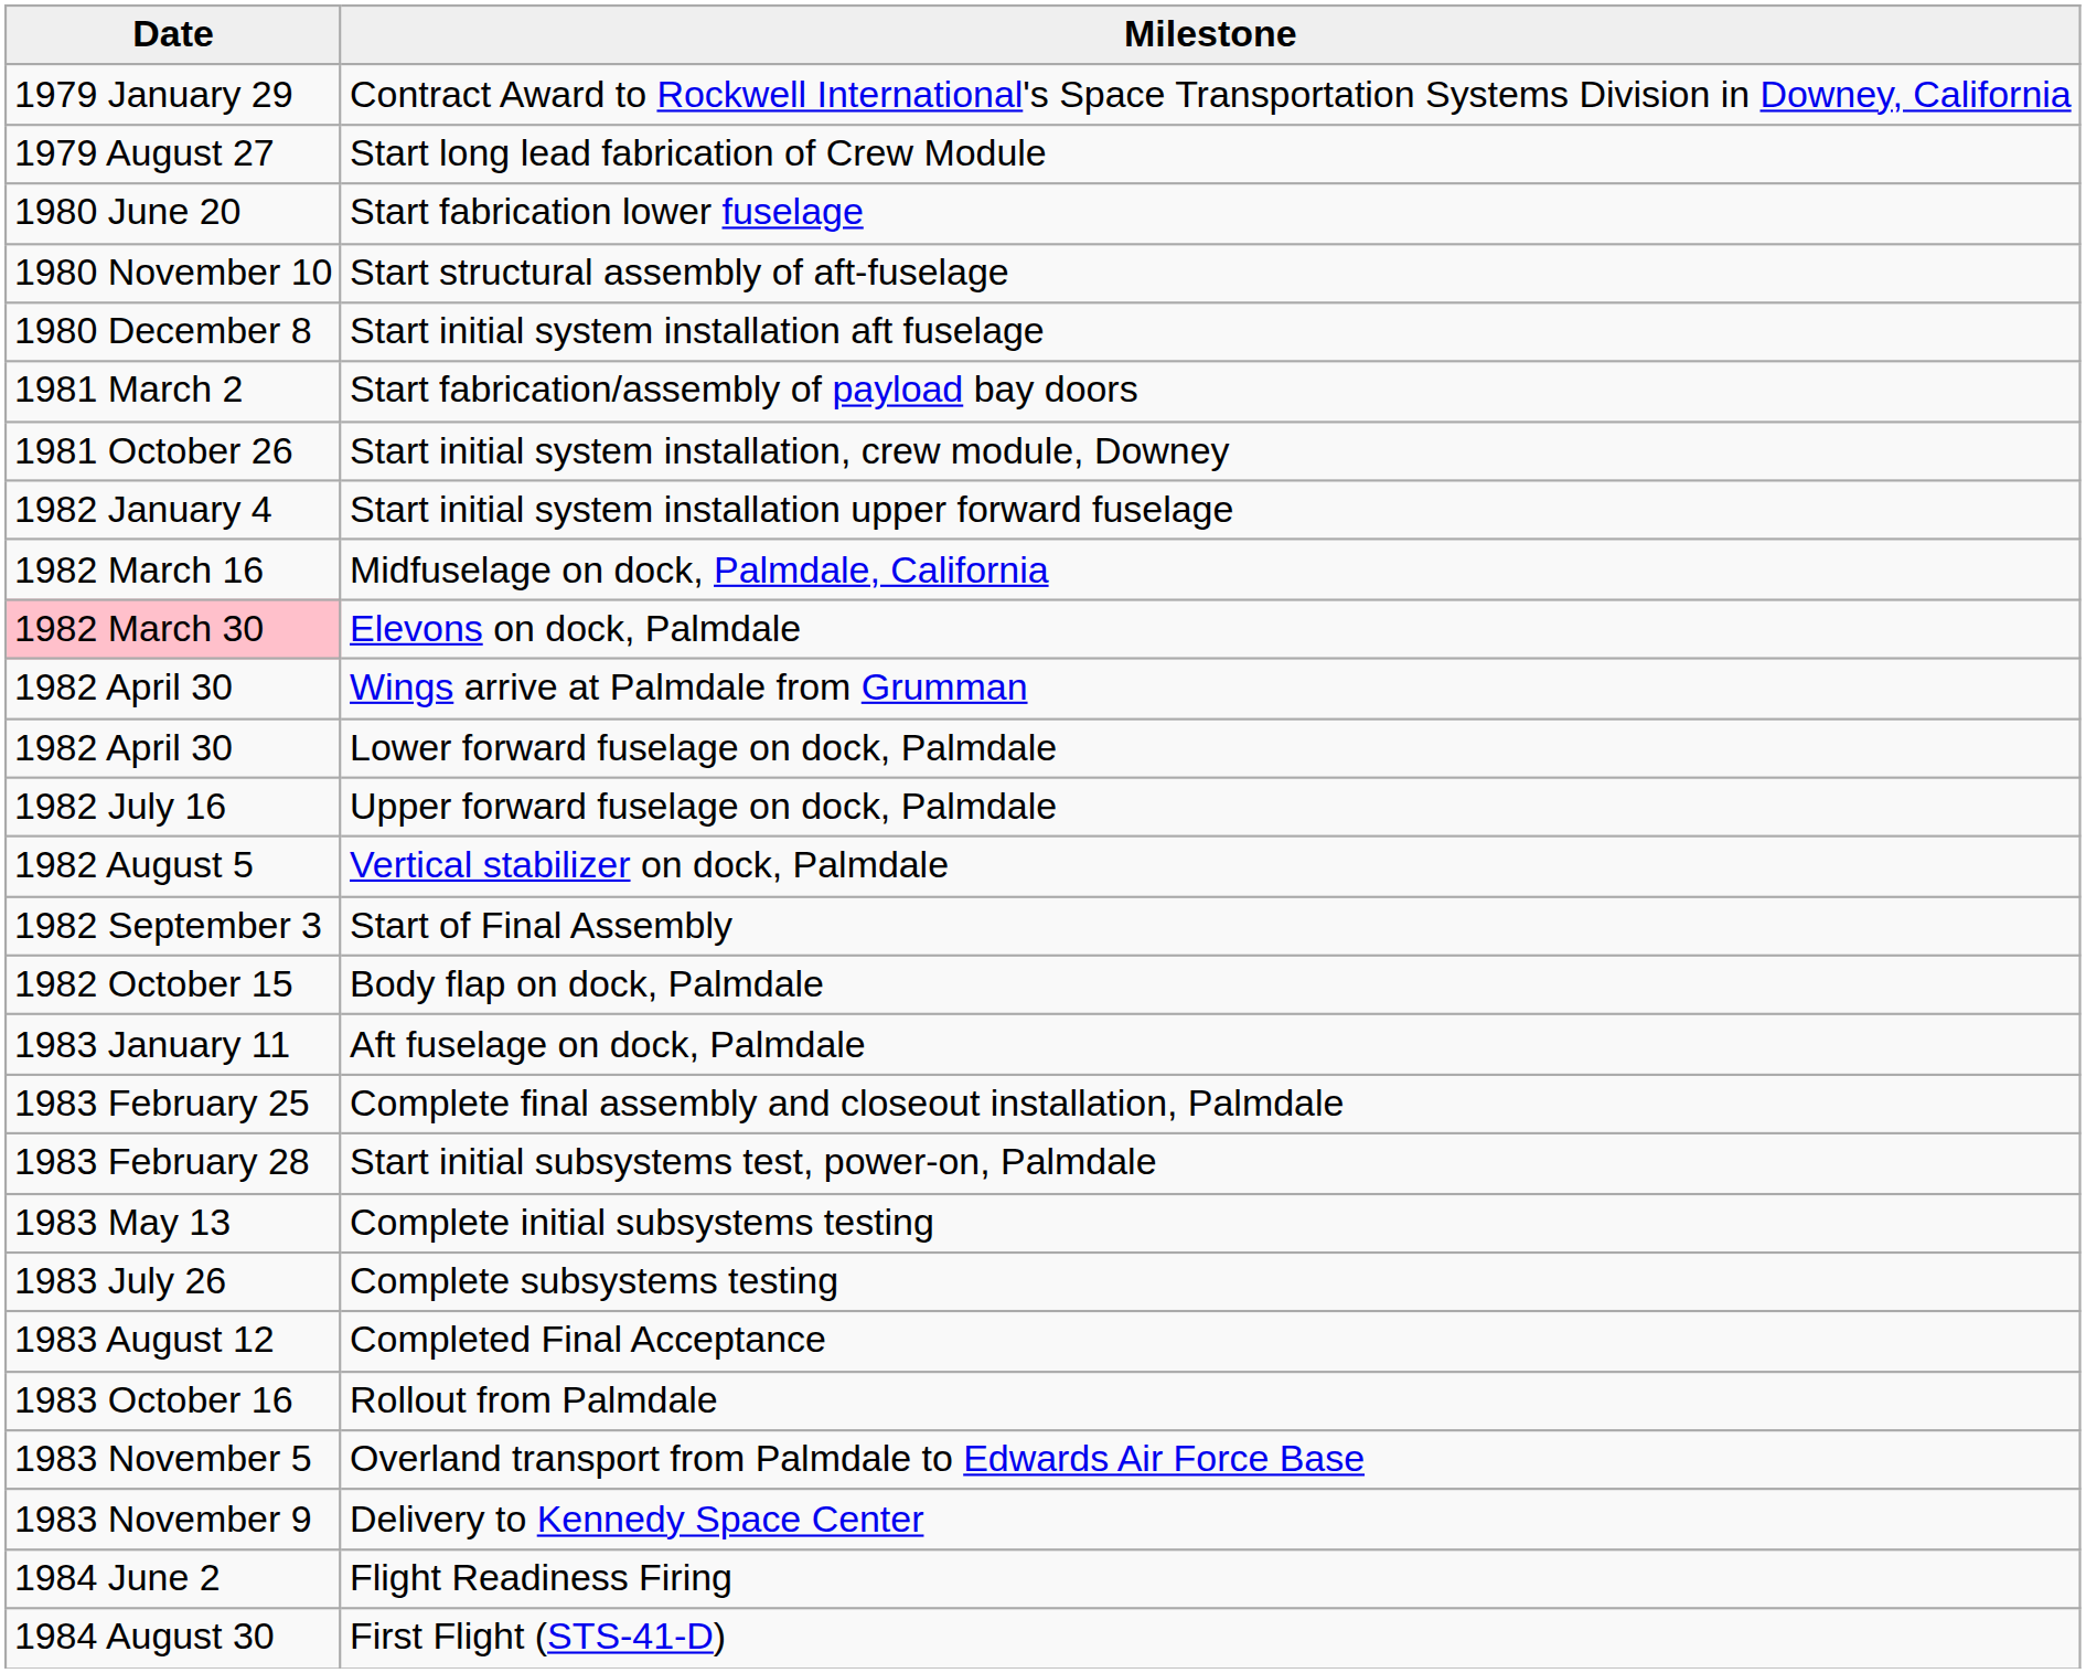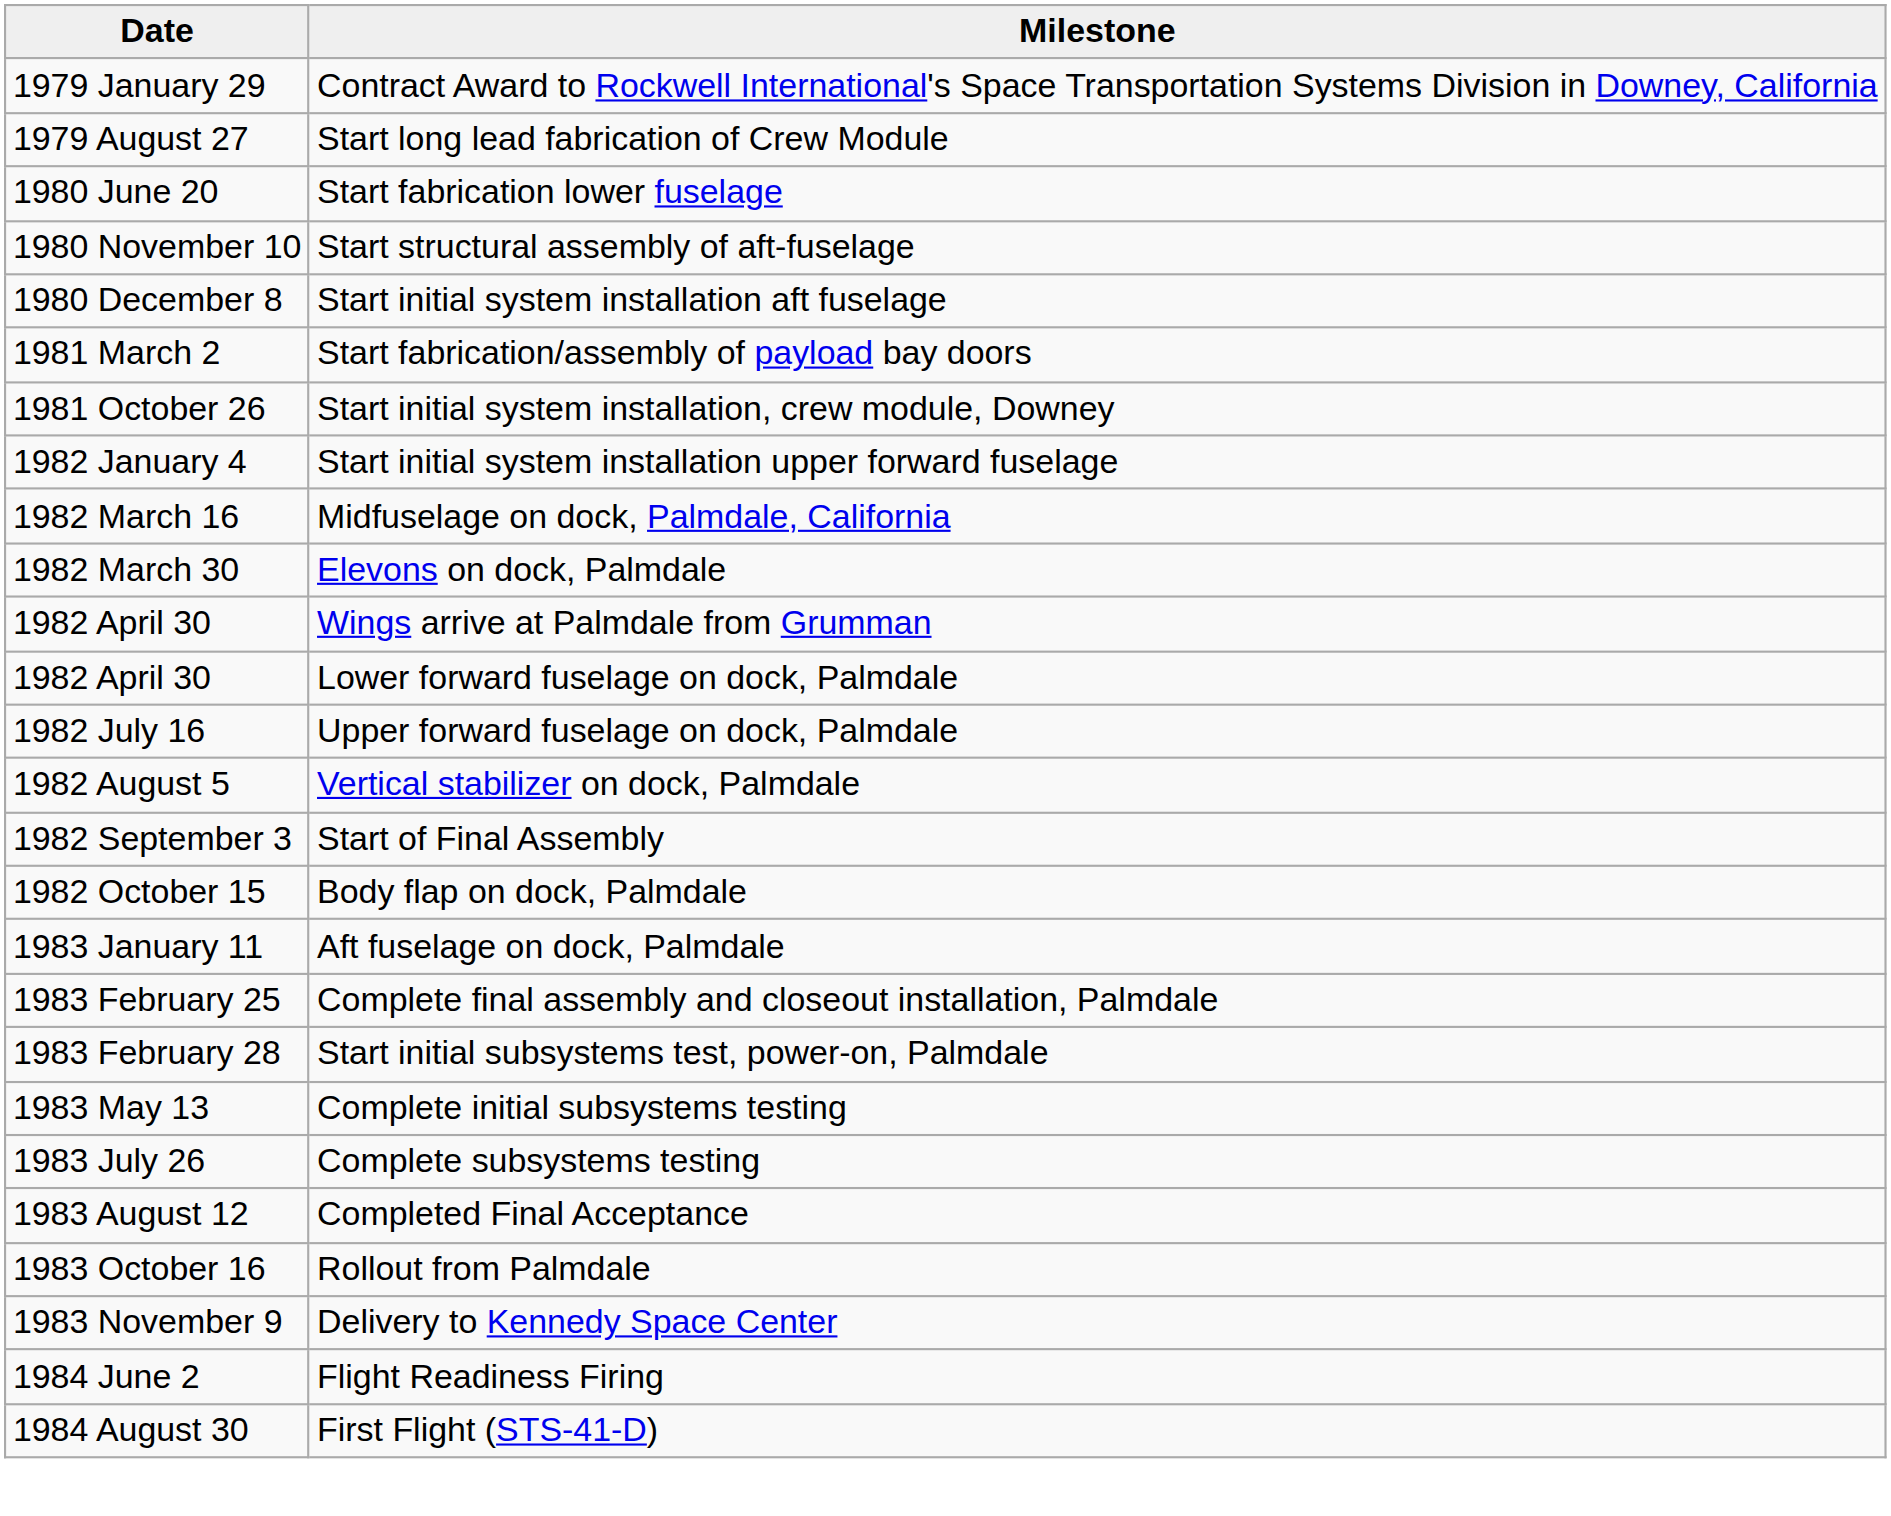 <table class="wikitable mw-collapsible">
 <tr>
 <th style="background:#efefef;">Date</th>
 <th style="background:#efefef;">Milestone</th>
 </tr>
 <tr>
 <td>1979 January 29</td>
 <td>Contract Award to <a href='#'>Rockwell International</a>'s Space Transportation Systems Division in <a href='#'>Downey, California</a></td>
 </tr>
 <tr>
 <td>1979 August 27</td>
 <td>Start long lead fabrication of Crew Module</td>
 </tr>
 <tr>
 <td>1980 June 20</td>
 <td>Start fabrication lower <a href='#'>fuselage</a></td>
 </tr>
 <tr>
 <td>1980 November 10</td>
 <td>Start structural assembly of aft-fuselage</td>
 </tr>
 <tr>
 <td>1980 December 8</td>
 <td>Start initial system installation aft fuselage</td>
 </tr>
 <tr>
 <td>1981 March 2</td>
 <td>Start fabrication/assembly of <a href='#'>payload</a> bay doors</td>
 </tr>
 <tr>
 <td>1981 October 26</td>
 <td>Start initial system installation, crew module, Downey</td>
 </tr>
 <tr>
 <td>1982 January 4</td>
 <td>Start initial system installation upper forward fuselage</td>
 </tr>
 <tr>
 <td>1982 March 16</td>
 <td>Midfuselage on dock, <a href='#'>Palmdale, California</a></td>
 </tr>
 <tr>
-<td style="background: pink;">1982 March 30</td>
+<td>1982 March 30</td>
 <td><a href='#'>Elevons</a> on dock, Palmdale</td>
 </tr>
 <tr>
 <td>1982 April 30</td>
 <td><a href='#'>Wings</a> arrive at Palmdale from <a href='#'>Grumman</a></td>
 </tr>
 <tr>
 <td>1982 April 30</td>
 <td>Lower forward fuselage on dock, Palmdale</td>
 </tr>
 <tr>
 <td>1982 July 16</td>
 <td>Upper forward fuselage on dock, Palmdale</td>
 </tr>
 <tr>
 <td>1982 August 5</td>
 <td><a href='#'>Vertical stabilizer</a> on dock, Palmdale</td>
 </tr>
 <tr>
 <td>1982 September 3</td>
 <td>Start of Final Assembly</td>
 </tr>
 <tr>
 <td>1982 October 15</td>
 <td>Body flap on dock, Palmdale</td>
 </tr>
 <tr>
 <td>1983 January 11</td>
 <td>Aft fuselage on dock, Palmdale</td>
 </tr>
 <tr>
 <td>1983 February 25</td>
 <td>Complete final assembly and closeout installation, Palmdale</td>
 </tr>
 <tr>
 <td>1983 February 28</td>
 <td>Start initial subsystems test, power-on, Palmdale</td>
 </tr>
 <tr>
 <td>1983 May 13</td>
 <td>Complete initial subsystems testing</td>
 </tr>
 <tr>
 <td>1983 July 26</td>
 <td>Complete subsystems testing</td>
 </tr>
 <tr>
 <td>1983 August 12</td>
 <td>Completed Final Acceptance</td>
 </tr>
 <tr>
 <td>1983 October 16</td>
 <td>Rollout from Palmdale</td>
 </tr>
 <tr>
-<td>1983 November 5</td>
-<td>Overland transport from Palmdale to <a href='#'>Edwards Air Force Base</a></td>
-</tr>
-<tr>
 <td>1983 November 9</td>
 <td>Delivery to <a href='#'>Kennedy Space Center</a></td>
 </tr>
 <tr>
 <td>1984 June 2</td>
 <td>Flight Readiness Firing</td>
 </tr>
 <tr>
 <td>1984 August 30</td>
 <td>First Flight (<a href='#'>STS-41-D</a>)</td>
 </tr>
 </table>
